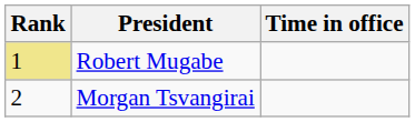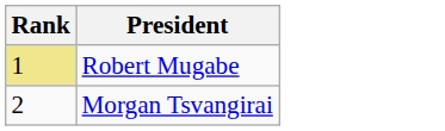 <table class="wikitable sortable">
 <tr>
 <th>Rank</th>
 <th>President</th>
-<th>Time in office</th>
 </tr>
 <tr>
 <td style="background: khaki;">1</td>
 <td><a href='#'>Robert Mugabe</a></td>
-<td></td>
 </tr>
 <tr>
 <td>2</td>
 <td><a href='#'>Morgan Tsvangirai</a></td>
-<td></td>
 </tr>
 </table>
